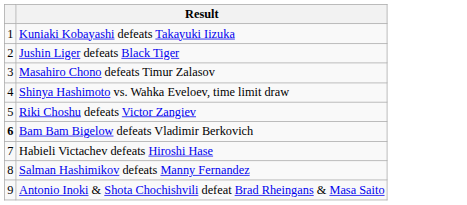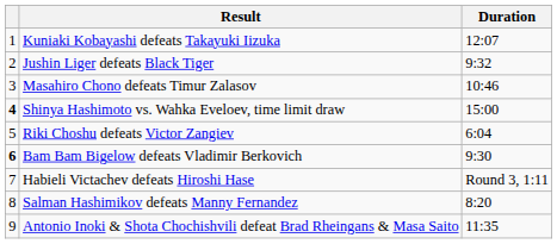 <table class="wikitable sortable">
 <tr>
 <th></th>
 <th>Result</th>
+<th>Duration</th>
 </tr>
 <tr>
 <td>1</td>
 <td><a href='#'>Kuniaki Kobayashi</a> defeats <a href='#'>Takayuki Iizuka</a></td>
+<td>12:07</td>
 </tr>
 <tr>
 <td>2</td>
 <td><a href='#'>Jushin Liger</a> defeats <a href='#'>Black Tiger</a></td>
+<td>9:32</td>
 </tr>
 <tr>
 <td>3</td>
 <td><a href='#'>Masahiro Chono</a> defeats Timur Zalasov</td>
+<td>10:46</td>
 </tr>
 <tr>
-<td>4</td>
+<td><strong>4</strong></td>
 <td><a href='#'>Shinya Hashimoto</a> vs. Wahka Eveloev, time limit draw</td>
+<td>15:00</td>
 </tr>
 <tr>
 <td>5</td>
 <td><a href='#'>Riki Choshu</a> defeats <a href='#'>Victor Zangiev</a></td>
+<td>6:04</td>
 </tr>
 <tr>
 <td><strong>6</strong></td>
 <td><a href='#'>Bam Bam Bigelow</a> defeats Vladimir Berkovich</td>
+<td>9:30</td>
 </tr>
 <tr>
 <td>7</td>
 <td>Habieli Victachev defeats <a href='#'>Hiroshi Hase</a></td>
+<td>Round 3, 1:11</td>
 </tr>
 <tr>
 <td>8</td>
 <td><a href='#'>Salman Hashimikov</a> defeats <a href='#'>Manny Fernandez</a></td>
+<td>8:20</td>
 </tr>
 <tr>
 <td>9</td>
 <td><a href='#'>Antonio Inoki</a> & <a href='#'>Shota Chochishvili</a> defeat <a href='#'>Brad Rheingans</a> & <a href='#'>Masa Saito</a></td>
+<td>11:35</td>
 </tr>
 </table>
